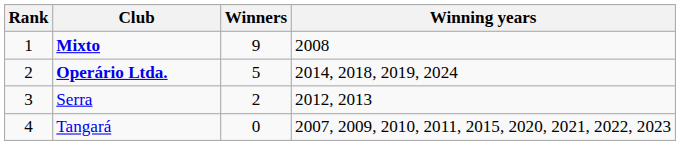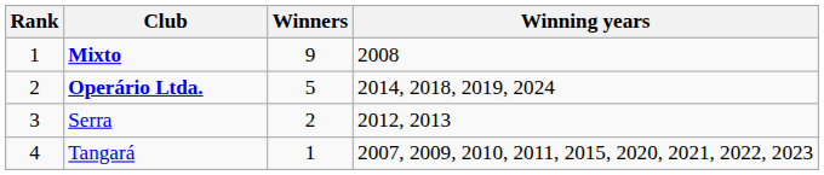 <table class="wikitable sortable">
 <tr>
 <th>Rank</th>
 <th style="width:150px">Club</th>
 <th>Winners</th>
 <th>Winning years</th>
 </tr>
 <tr>
 <td align=center>1</td>
 <td><strong><a href='#'>Mixto</a></strong></td>
 <td align=center>9</td>
 <td>2008</td>
 </tr>
 <tr>
 <td align=center>2</td>
 <td><strong><a href='#'>Operário Ltda.</a></strong></td>
 <td align=center>5</td>
 <td>2014, 2018, 2019, 2024</td>
 </tr>
 <tr>
 <td align=center>3</td>
 <td><a href='#'>Serra</a></td>
 <td align=center>2</td>
 <td>2012, 2013</td>
 </tr>
 <tr>
 <td align=center>4</td>
 <td><a href='#'>Tangará</a></td>
-<td align=center>0</td>
+<td align=center>1</td>
 <td>2007, 2009, 2010, 2011, 2015, 2020, 2021, 2022, 2023</td>
 </tr>
 </table>
